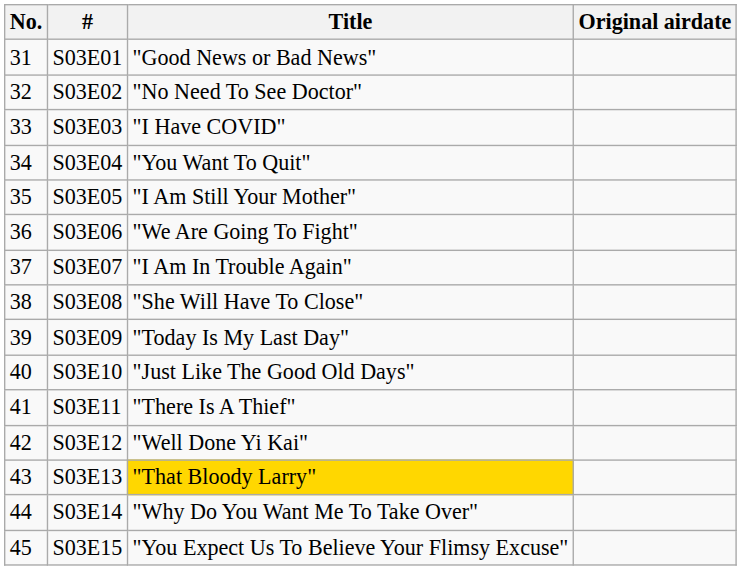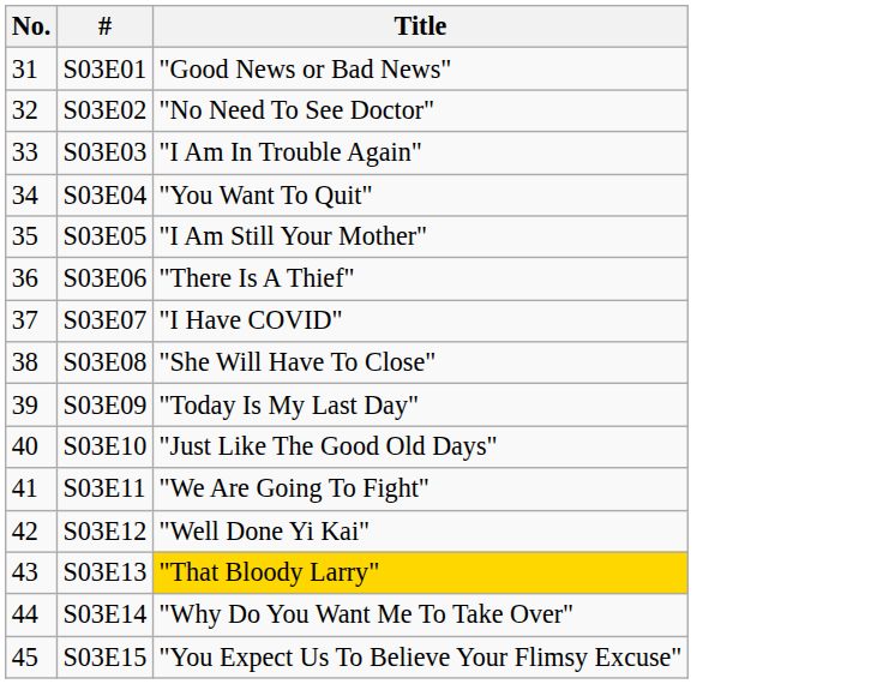 <table class="wikitable">
 <tr>
 <th>No.</th>
 <th>#</th>
 <th>Title</th>
-<th>Original airdate</th>
 </tr>
 <tr>
 <td>31</td>
 <td>S03E01</td>
 <td>"Good News or Bad News"</td>
-<td></td>
 </tr>
 <tr>
 <td>32</td>
 <td>S03E02</td>
 <td>"No Need To See Doctor"</td>
-<td></td>
 </tr>
 <tr>
 <td>33</td>
 <td>S03E03</td>
-<td>"I Have COVID"</td>
-<td></td>
+<td>"I Am In Trouble Again"</td>
 </tr>
 <tr>
 <td>34</td>
 <td>S03E04</td>
 <td>"You Want To Quit"</td>
-<td></td>
 </tr>
 <tr>
 <td>35</td>
 <td>S03E05</td>
 <td>"I Am Still Your Mother"</td>
-<td></td>
 </tr>
 <tr>
 <td>36</td>
 <td>S03E06</td>
-<td>"We Are Going To Fight"</td>
-<td></td>
+<td>"There Is A Thief"</td>
 </tr>
 <tr>
 <td>37</td>
 <td>S03E07</td>
-<td>"I Am In Trouble Again"</td>
-<td></td>
+<td>"I Have COVID"</td>
 </tr>
 <tr>
 <td>38</td>
 <td>S03E08</td>
 <td>"She Will Have To Close"</td>
-<td></td>
 </tr>
 <tr>
 <td>39</td>
 <td>S03E09</td>
 <td>"Today Is My Last Day"</td>
-<td></td>
 </tr>
 <tr>
 <td>40</td>
 <td>S03E10</td>
 <td>"Just Like The Good Old Days"</td>
-<td></td>
 </tr>
 <tr>
 <td>41</td>
 <td>S03E11</td>
-<td>"There Is A Thief"</td>
-<td></td>
+<td>"We Are Going To Fight"</td>
 </tr>
 <tr>
 <td>42</td>
 <td>S03E12</td>
 <td>"Well Done Yi Kai"</td>
-<td></td>
 </tr>
 <tr>
 <td>43</td>
 <td>S03E13</td>
 <td style="background: gold;">"That Bloody Larry"</td>
-<td></td>
 </tr>
 <tr>
 <td>44</td>
 <td>S03E14</td>
 <td>"Why Do You Want Me To Take Over"</td>
-<td></td>
 </tr>
 <tr>
 <td>45</td>
 <td>S03E15</td>
 <td>"You Expect Us To Believe Your Flimsy Excuse"</td>
-<td></td>
 </tr>
 </table>
